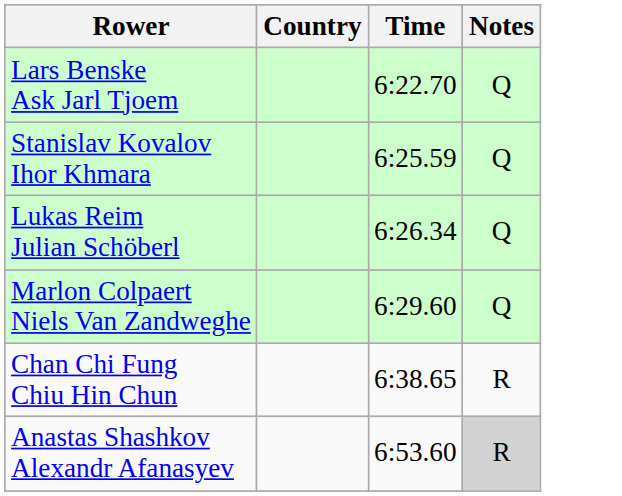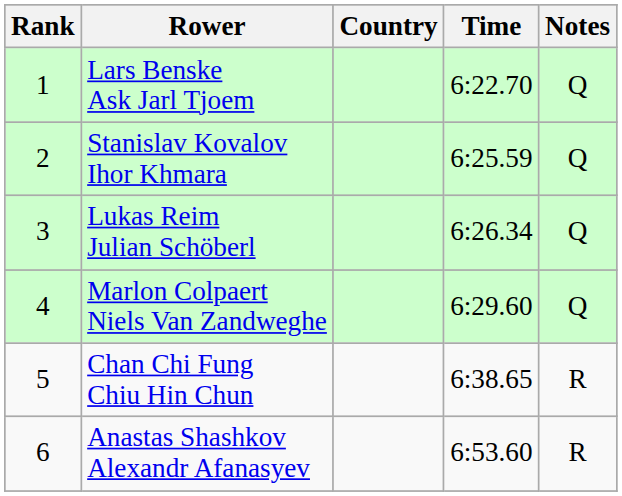 <table class="wikitable" style="text-align:center">
 <tr>
+<th>Rank</th>
 <th>Rower</th>
 <th>Country</th>
 <th>Time</th>
 <th>Notes</th>
 </tr>
 <tr bgcolor=ccffcc>
+<td>1</td>
 <td align="left"><a href='#'>Lars Benske</a><br><a href='#'>Ask Jarl Tjoem</a></td>
 <td align="left"></td>
 <td>6:22.70</td>
 <td>Q</td>
 </tr>
 <tr bgcolor=ccffcc>
+<td>2</td>
 <td align="left"><a href='#'>Stanislav Kovalov</a><br><a href='#'>Ihor Khmara</a></td>
 <td align="left"></td>
 <td>6:25.59</td>
 <td>Q</td>
 </tr>
 <tr bgcolor=ccffcc>
+<td>3</td>
 <td align="left"><a href='#'>Lukas Reim</a><br><a href='#'>Julian Schöberl</a></td>
 <td align="left"></td>
 <td>6:26.34</td>
 <td>Q</td>
 </tr>
 <tr bgcolor=ccffcc>
+<td>4</td>
 <td align="left"><a href='#'>Marlon Colpaert</a><br><a href='#'>Niels Van Zandweghe</a></td>
 <td align="left"></td>
 <td>6:29.60</td>
 <td>Q</td>
 </tr>
 <tr>
+<td>5</td>
 <td align="left"><a href='#'>Chan Chi Fung</a><br><a href='#'>Chiu Hin Chun</a></td>
 <td align="left"></td>
 <td>6:38.65</td>
 <td>R</td>
 </tr>
 <tr>
+<td>6</td>
 <td align="left"><a href='#'>Anastas Shashkov</a><br><a href='#'>Alexandr Afanasyev</a></td>
 <td align="left"></td>
 <td>6:53.60</td>
-<td style="background: lightgrey;">R</td>
+<td>R</td>
 </tr>
 </table>
